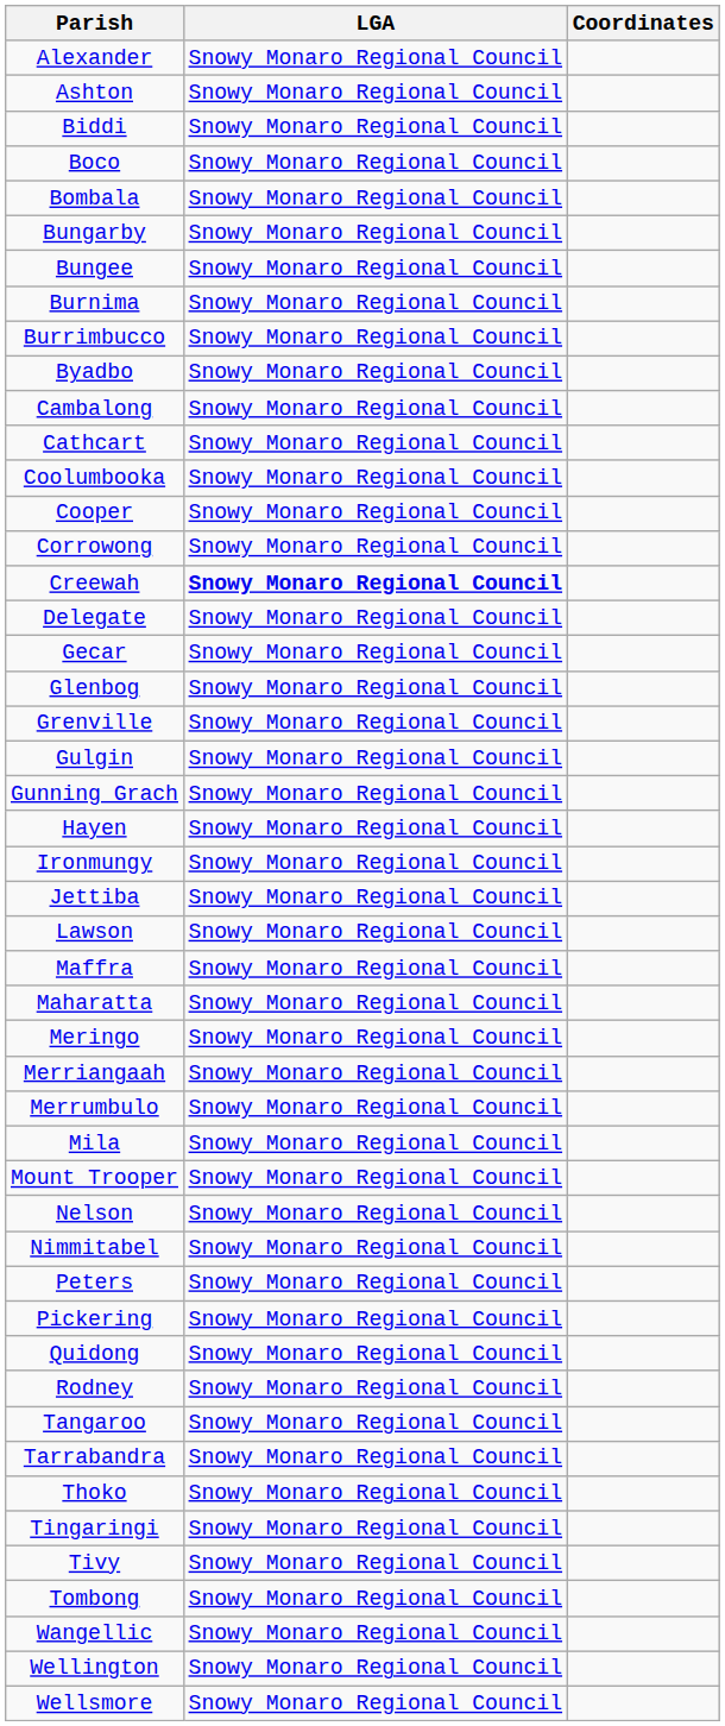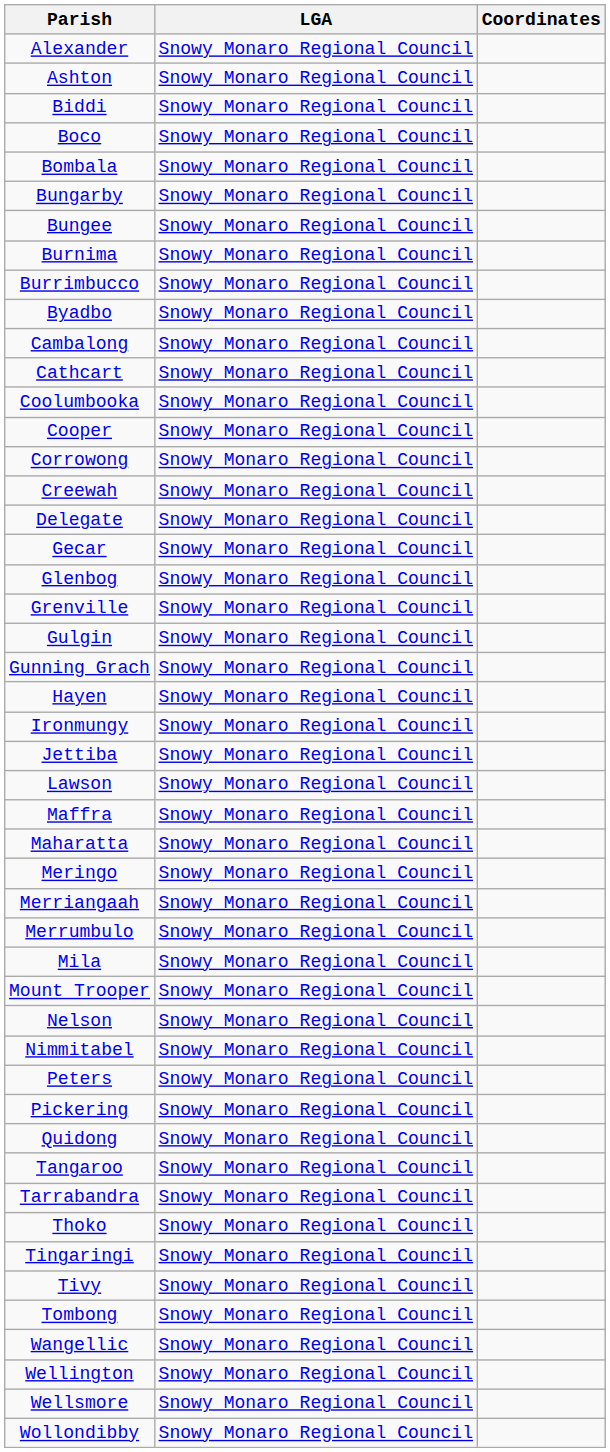 <table class="wikitable" style="text-align:center">
 <tr>
 <th>Parish</th>
 <th>LGA</th>
 <th>Coordinates</th>
 </tr>
 <tr>
 <td><a href='#'>Alexander</a></td>
 <td><a href='#'>Snowy Monaro Regional Council</a></td>
 <td></td>
 </tr>
 <tr>
 <td><a href='#'>Ashton</a></td>
 <td><a href='#'>Snowy Monaro Regional Council</a></td>
 <td></td>
 </tr>
 <tr>
 <td><a href='#'>Biddi</a></td>
 <td><a href='#'>Snowy Monaro Regional Council</a></td>
 <td></td>
 </tr>
 <tr>
 <td><a href='#'>Boco</a></td>
 <td><a href='#'>Snowy Monaro Regional Council</a></td>
 <td></td>
 </tr>
 <tr>
 <td><a href='#'>Bombala</a></td>
 <td><a href='#'>Snowy Monaro Regional Council</a></td>
 <td></td>
 </tr>
 <tr>
 <td><a href='#'>Bungarby</a></td>
 <td><a href='#'>Snowy Monaro Regional Council</a></td>
 <td></td>
 </tr>
 <tr>
 <td><a href='#'>Bungee</a></td>
 <td><a href='#'>Snowy Monaro Regional Council</a></td>
 <td></td>
 </tr>
 <tr>
 <td><a href='#'>Burnima</a></td>
 <td><a href='#'>Snowy Monaro Regional Council</a></td>
 <td></td>
 </tr>
 <tr>
 <td><a href='#'>Burrimbucco</a></td>
 <td><a href='#'>Snowy Monaro Regional Council</a></td>
 <td></td>
 </tr>
 <tr>
 <td><a href='#'>Byadbo</a></td>
 <td><a href='#'>Snowy Monaro Regional Council</a></td>
 <td></td>
 </tr>
 <tr>
 <td><a href='#'>Cambalong</a></td>
 <td><a href='#'>Snowy Monaro Regional Council</a></td>
 <td></td>
 </tr>
 <tr>
 <td><a href='#'>Cathcart</a></td>
 <td><a href='#'>Snowy Monaro Regional Council</a></td>
 <td></td>
 </tr>
 <tr>
 <td><a href='#'>Coolumbooka</a></td>
 <td><a href='#'>Snowy Monaro Regional Council</a></td>
 <td></td>
 </tr>
 <tr>
 <td><a href='#'>Cooper</a></td>
 <td><a href='#'>Snowy Monaro Regional Council</a></td>
 <td></td>
 </tr>
 <tr>
 <td><a href='#'>Corrowong</a></td>
 <td><a href='#'>Snowy Monaro Regional Council</a></td>
 <td></td>
 </tr>
 <tr>
 <td><a href='#'>Creewah</a></td>
-<td><strong><a href='#'>Snowy Monaro Regional Council</a></strong></td>
+<td><a href='#'>Snowy Monaro Regional Council</a></td>
 <td></td>
 </tr>
 <tr>
 <td><a href='#'>Delegate</a></td>
 <td><a href='#'>Snowy Monaro Regional Council</a></td>
 <td></td>
 </tr>
 <tr>
 <td><a href='#'>Gecar</a></td>
 <td><a href='#'>Snowy Monaro Regional Council</a></td>
 <td></td>
 </tr>
 <tr>
 <td><a href='#'>Glenbog</a></td>
 <td><a href='#'>Snowy Monaro Regional Council</a></td>
 <td></td>
 </tr>
 <tr>
 <td><a href='#'>Grenville</a></td>
 <td><a href='#'>Snowy Monaro Regional Council</a></td>
 <td></td>
 </tr>
 <tr>
 <td><a href='#'>Gulgin</a></td>
 <td><a href='#'>Snowy Monaro Regional Council</a></td>
 <td></td>
 </tr>
 <tr>
 <td><a href='#'>Gunning Grach</a></td>
 <td><a href='#'>Snowy Monaro Regional Council</a></td>
 <td></td>
 </tr>
 <tr>
 <td><a href='#'>Hayen</a></td>
 <td><a href='#'>Snowy Monaro Regional Council</a></td>
 <td></td>
 </tr>
 <tr>
 <td><a href='#'>Ironmungy</a></td>
 <td><a href='#'>Snowy Monaro Regional Council</a></td>
 <td></td>
 </tr>
 <tr>
 <td><a href='#'>Jettiba</a></td>
 <td><a href='#'>Snowy Monaro Regional Council</a></td>
 <td></td>
 </tr>
 <tr>
 <td><a href='#'>Lawson</a></td>
 <td><a href='#'>Snowy Monaro Regional Council</a></td>
 <td></td>
 </tr>
 <tr>
 <td><a href='#'>Maffra</a></td>
 <td><a href='#'>Snowy Monaro Regional Council</a></td>
 <td></td>
 </tr>
 <tr>
 <td><a href='#'>Maharatta</a></td>
 <td><a href='#'>Snowy Monaro Regional Council</a></td>
 <td></td>
 </tr>
 <tr>
 <td><a href='#'>Meringo</a></td>
 <td><a href='#'>Snowy Monaro Regional Council</a></td>
 <td></td>
 </tr>
 <tr>
 <td><a href='#'>Merriangaah</a></td>
 <td><a href='#'>Snowy Monaro Regional Council</a></td>
 <td></td>
 </tr>
 <tr>
 <td><a href='#'>Merrumbulo</a></td>
 <td><a href='#'>Snowy Monaro Regional Council</a></td>
 <td></td>
 </tr>
 <tr>
 <td><a href='#'>Mila</a></td>
 <td><a href='#'>Snowy Monaro Regional Council</a></td>
 <td></td>
 </tr>
 <tr>
 <td><a href='#'>Mount Trooper</a></td>
 <td><a href='#'>Snowy Monaro Regional Council</a></td>
 <td></td>
 </tr>
 <tr>
 <td><a href='#'>Nelson</a></td>
 <td><a href='#'>Snowy Monaro Regional Council</a></td>
 <td></td>
 </tr>
 <tr>
 <td><a href='#'>Nimmitabel</a></td>
 <td><a href='#'>Snowy Monaro Regional Council</a></td>
 <td></td>
 </tr>
 <tr>
 <td><a href='#'>Peters</a></td>
 <td><a href='#'>Snowy Monaro Regional Council</a></td>
 <td></td>
 </tr>
 <tr>
 <td><a href='#'>Pickering</a></td>
 <td><a href='#'>Snowy Monaro Regional Council</a></td>
 <td></td>
 </tr>
 <tr>
 <td><a href='#'>Quidong</a></td>
 <td><a href='#'>Snowy Monaro Regional Council</a></td>
 <td></td>
 </tr>
 <tr>
-<td><a href='#'>Rodney</a></td>
-<td><a href='#'>Snowy Monaro Regional Council</a></td>
-<td></td>
-</tr>
-<tr>
 <td><a href='#'>Tangaroo</a></td>
 <td><a href='#'>Snowy Monaro Regional Council</a></td>
 <td></td>
 </tr>
 <tr>
 <td><a href='#'>Tarrabandra</a></td>
 <td><a href='#'>Snowy Monaro Regional Council</a></td>
 <td></td>
 </tr>
 <tr>
 <td><a href='#'>Thoko</a></td>
 <td><a href='#'>Snowy Monaro Regional Council</a></td>
 <td></td>
 </tr>
 <tr>
 <td><a href='#'>Tingaringi</a></td>
 <td><a href='#'>Snowy Monaro Regional Council</a></td>
 <td></td>
 </tr>
 <tr>
 <td><a href='#'>Tivy</a></td>
 <td><a href='#'>Snowy Monaro Regional Council</a></td>
 <td></td>
 </tr>
 <tr>
 <td><a href='#'>Tombong</a></td>
 <td><a href='#'>Snowy Monaro Regional Council</a></td>
 <td></td>
 </tr>
 <tr>
 <td><a href='#'>Wangellic</a></td>
 <td><a href='#'>Snowy Monaro Regional Council</a></td>
 <td></td>
 </tr>
 <tr>
 <td><a href='#'>Wellington</a></td>
 <td><a href='#'>Snowy Monaro Regional Council</a></td>
 <td></td>
 </tr>
 <tr>
 <td><a href='#'>Wellsmore</a></td>
 <td><a href='#'>Snowy Monaro Regional Council</a></td>
 <td></td>
 </tr>
+<tr>
+<td><a href='#'>Wollondibby</a></td>
+<td><a href='#'>Snowy Monaro Regional Council</a></td>
+<td></td>
+</tr>
 </table>
